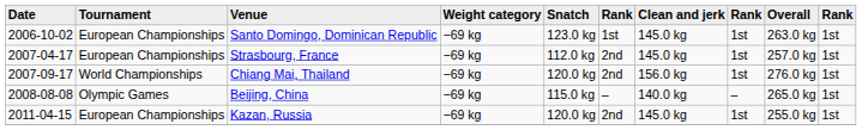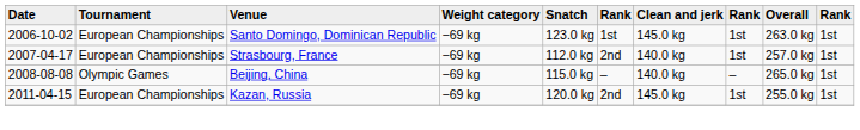 <table class="wikitable" border="1">
 <tr style="background:#eee;">
 <td><strong>Date</strong></td>
 <td><strong>Tournament</strong></td>
 <td><strong>Venue</strong></td>
 <td><strong>Weight category</strong></td>
 <td><strong>Snatch</strong></td>
 <td><strong>Rank</strong></td>
 <td><strong>Clean and jerk</strong></td>
 <td><strong>Rank</strong></td>
 <td><strong>Overall</strong></td>
 <td><strong>Rank</strong></td>
 </tr>
 <tr>
 <td>2006-10-02</td>
 <td>European Championships</td>
 <td><a href='#'>Santo Domingo, Dominican Republic</a></td>
 <td>−69 kg</td>
 <td>123.0 kg</td>
 <td>1st</td>
 <td>145.0 kg</td>
 <td>1st</td>
 <td>263.0 kg</td>
 <td>1st</td>
 </tr>
 <tr>
 <td>2007-04-17</td>
 <td>European Championships</td>
 <td><a href='#'>Strasbourg, France</a></td>
 <td>−69 kg</td>
 <td>112.0 kg</td>
 <td>2nd</td>
-<td>145.0 kg</td>
+<td>140.0 kg</td>
 <td>1st</td>
 <td>257.0 kg</td>
-<td>1st</td>
-</tr>
-<tr>
-<td>2007-09-17</td>
-<td>World Championships</td>
-<td><a href='#'>Chiang Mai, Thailand</a></td>
-<td>−69 kg</td>
-<td>120.0 kg</td>
-<td>2nd</td>
-<td>156.0 kg</td>
-<td>1st</td>
-<td>276.0 kg</td>
 <td>1st</td>
 </tr>
 <tr>
 <td>2008-08-08</td>
 <td>Olympic Games</td>
 <td><a href='#'>Beijing, China</a></td>
 <td>−69 kg</td>
 <td>115.0 kg</td>
 <td>–</td>
 <td>140.0 kg</td>
 <td>–</td>
 <td>265.0 kg</td>
 <td>1st</td>
 </tr>
 <tr>
 <td>2011-04-15</td>
 <td>European Championships</td>
 <td><a href='#'>Kazan, Russia</a></td>
 <td>−69 kg</td>
 <td>120.0 kg</td>
 <td>2nd</td>
 <td>145.0 kg</td>
 <td>1st</td>
 <td>255.0 kg</td>
 <td>1st</td>
 </tr>
 <tr>
 </tr>
 </table>
